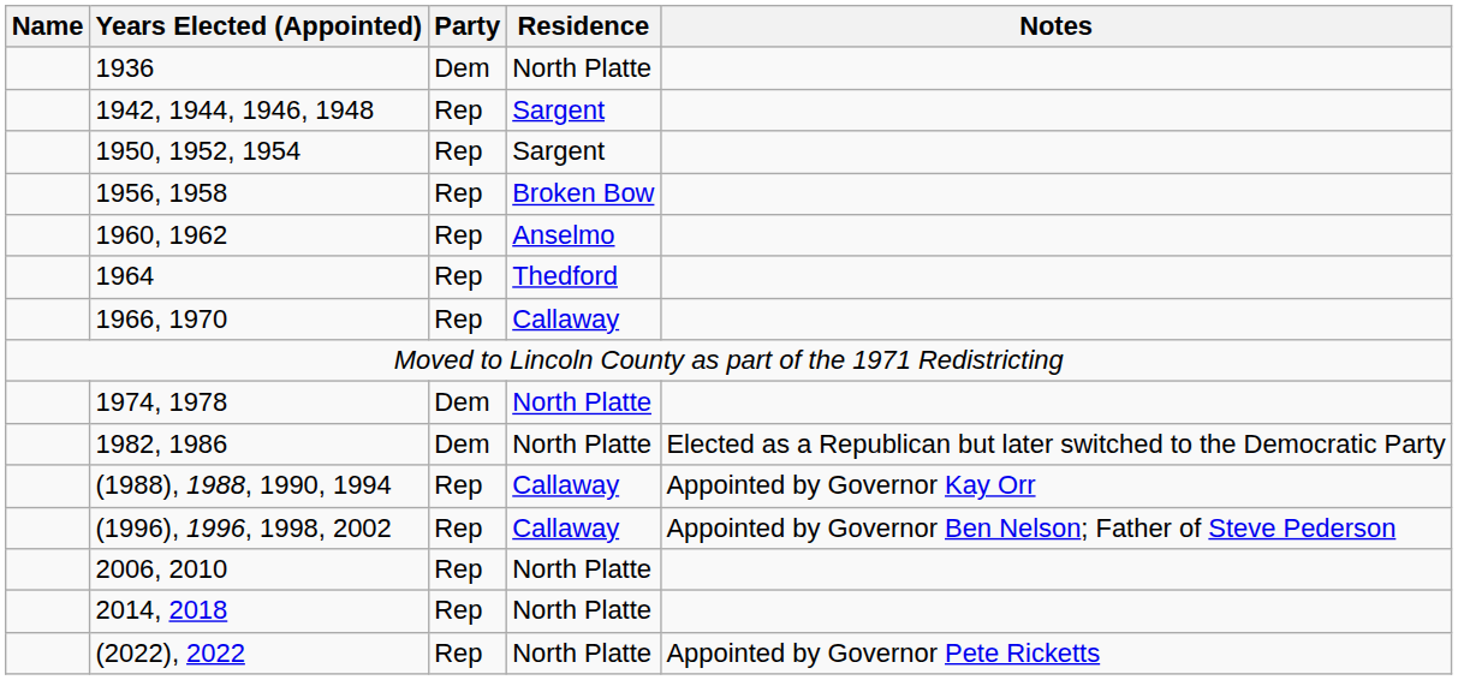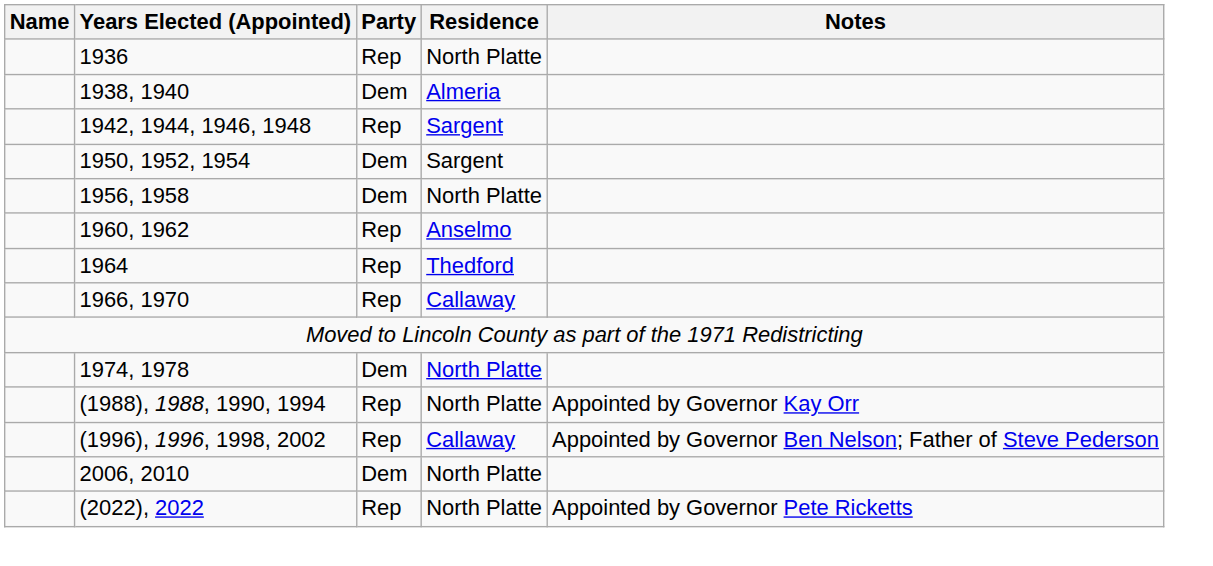 <table class="wikitable sortable">
 <tr>
 <th>Name</th>
 <th>Years Elected (Appointed)</th>
 <th>Party</th>
 <th>Residence</th>
 <th>Notes</th>
 </tr>
 <tr>
 <td></td>
 <td>1936</td>
+<td>Rep</td>
+<td>North Platte</td>
+<td></td>
+</tr>
+<tr>
+<td></td>
+<td>1938, 1940</td>
 <td>Dem</td>
-<td>North Platte</td>
+<td><a href='#'>Almeria</a></td>
 <td></td>
 </tr>
 <tr>
 <td></td>
 <td>1942, 1944, 1946, 1948</td>
 <td>Rep</td>
 <td><a href='#'>Sargent</a></td>
 <td></td>
 </tr>
 <tr>
 <td></td>
 <td>1950, 1952, 1954</td>
-<td>Rep</td>
+<td>Dem</td>
 <td>Sargent</td>
 <td></td>
 </tr>
 <tr>
 <td></td>
 <td>1956, 1958</td>
-<td>Rep</td>
-<td><a href='#'>Broken Bow</a></td>
+<td>Dem</td>
+<td>North Platte</td>
 <td></td>
 </tr>
 <tr>
 <td></td>
 <td>1960, 1962</td>
 <td>Rep</td>
 <td><a href='#'>Anselmo</a></td>
 <td></td>
 </tr>
 <tr>
 <td></td>
 <td>1964</td>
 <td>Rep</td>
 <td><a href='#'>Thedford</a></td>
 <td></td>
 </tr>
 <tr>
 <td></td>
 <td>1966, 1970</td>
 <td>Rep</td>
 <td><a href='#'>Callaway</a></td>
 <td></td>
 </tr>
 <tr>
 <td colspan=5 style=text-align:center><em>Moved to Lincoln County as part of the 1971 Redistricting</em></td>
 </tr>
 <tr>
 <td></td>
 <td>1974, 1978</td>
 <td>Dem</td>
 <td><a href='#'>North Platte</a></td>
 <td></td>
 </tr>
 <tr>
 <td></td>
-<td>1982, 1986</td>
-<td>Dem</td>
-<td>North Platte</td>
-<td>Elected as a Republican but later switched to the Democratic Party</td>
-</tr>
-<tr>
-<td></td>
 <td>(1988), <em>1988</em>, 1990, 1994</td>
 <td>Rep</td>
-<td><a href='#'>Callaway</a></td>
+<td>North Platte</td>
 <td>Appointed by Governor <a href='#'>Kay Orr</a></td>
 </tr>
 <tr>
 <td></td>
 <td>(1996), <em>1996</em>, 1998, 2002</td>
 <td>Rep</td>
 <td><a href='#'>Callaway</a></td>
 <td>Appointed by Governor <a href='#'>Ben Nelson</a>; Father of <a href='#'>Steve Pederson</a></td>
 </tr>
 <tr>
 <td></td>
 <td>2006, 2010</td>
-<td>Rep</td>
-<td>North Platte</td>
-<td></td>
-</tr>
-<tr>
-<td></td>
-<td>2014, <a href='#'>2018</a></td>
-<td>Rep</td>
+<td>Dem</td>
 <td>North Platte</td>
 <td></td>
 </tr>
 <tr>
 <td></td>
 <td>(2022), <a href='#'>2022</a></td>
 <td>Rep</td>
 <td>North Platte</td>
 <td>Appointed by Governor <a href='#'>Pete Ricketts</a></td>
 </tr>
 </table>
